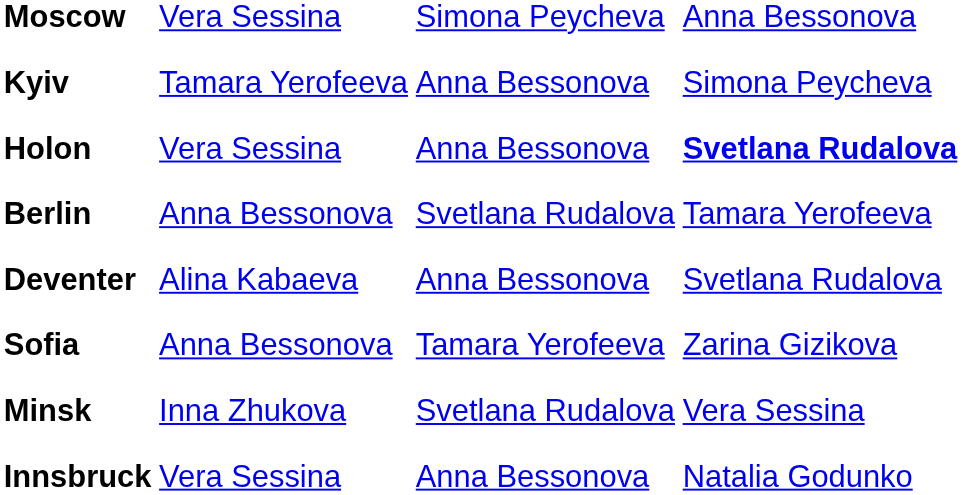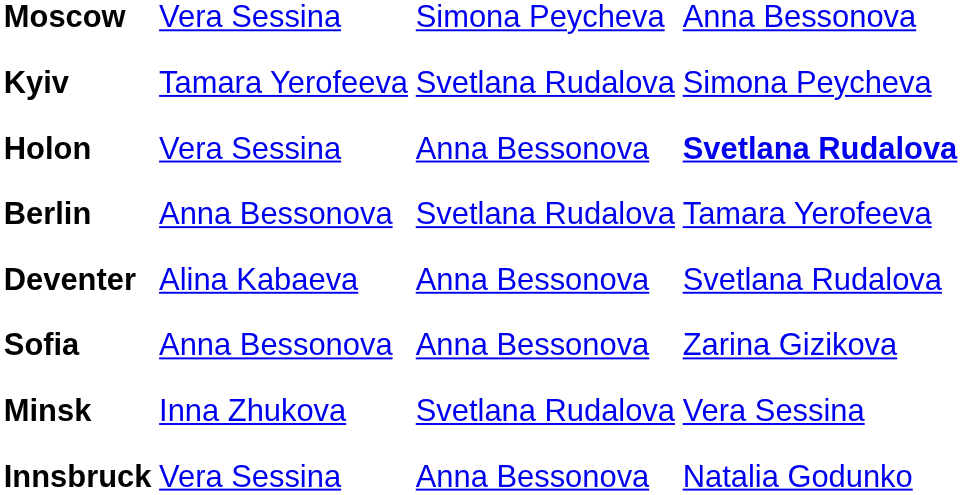 <table>
 <tr>
 <th scope=row style="text-align:left">Moscow</th>
 <td style="height:30px;"> <a href='#'>Vera Sessina</a></td>
 <td style="height:30px;"> <a href='#'>Simona Peycheva</a></td>
 <td style="height:30px;"> <a href='#'>Anna Bessonova</a></td>
 </tr>
 <tr>
 <th scope=row style="text-align:left">Kyiv</th>
 <td style="height:30px;"> <a href='#'>Tamara Yerofeeva</a></td>
-<td style="height:30px;"> <a href='#'>Anna Bessonova</a></td>
+<td style="height:30px;"> <a href='#'>Svetlana Rudalova</a></td>
 <td style="height:30px;"> <a href='#'>Simona Peycheva</a></td>
 </tr>
 <tr>
 <th scope=row style="text-align:left">Holon</th>
 <td style="height:30px;"> <a href='#'>Vera Sessina</a></td>
 <td style="height:30px;"> <a href='#'>Anna Bessonova</a></td>
 <td style="height:30px;"><strong> <a href='#'>Svetlana Rudalova</a></strong></td>
 </tr>
 <tr>
 <th scope=row style="text-align:left">Berlin</th>
 <td style="height:30px;"> <a href='#'>Anna Bessonova</a></td>
 <td style="height:30px;"> <a href='#'>Svetlana Rudalova</a></td>
 <td style="height:30px;"> <a href='#'>Tamara Yerofeeva</a></td>
 </tr>
 <tr>
 <th scope=row style="text-align:left">Deventer</th>
 <td style="height:30px;"> <a href='#'>Alina Kabaeva</a></td>
 <td style="height:30px;"> <a href='#'>Anna Bessonova</a></td>
 <td style="height:30px;"> <a href='#'>Svetlana Rudalova</a></td>
 </tr>
 <tr>
 <th scope=row style="text-align:left">Sofia</th>
 <td style="height:30px;"> <a href='#'>Anna Bessonova</a></td>
-<td style="height:30px;"> <a href='#'>Tamara Yerofeeva</a></td>
+<td style="height:30px;"> <a href='#'>Anna Bessonova</a></td>
 <td style="height:30px;"> <a href='#'>Zarina Gizikova</a></td>
 </tr>
 <tr>
 <th scope=row style="text-align:left">Minsk</th>
 <td style="height:30px;"> <a href='#'>Inna Zhukova</a></td>
 <td style="height:30px;"> <a href='#'>Svetlana Rudalova</a></td>
 <td style="height:30px;"> <a href='#'>Vera Sessina</a></td>
 </tr>
 <tr>
 <th scope=row style="text-align:left">Innsbruck</th>
 <td style="height:30px;"> <a href='#'>Vera Sessina</a></td>
 <td style="height:30px;"> <a href='#'>Anna Bessonova</a></td>
 <td style="height:30px;"> <a href='#'>Natalia Godunko</a></td>
 </tr>
 <tr>
 </tr>
 </table>
